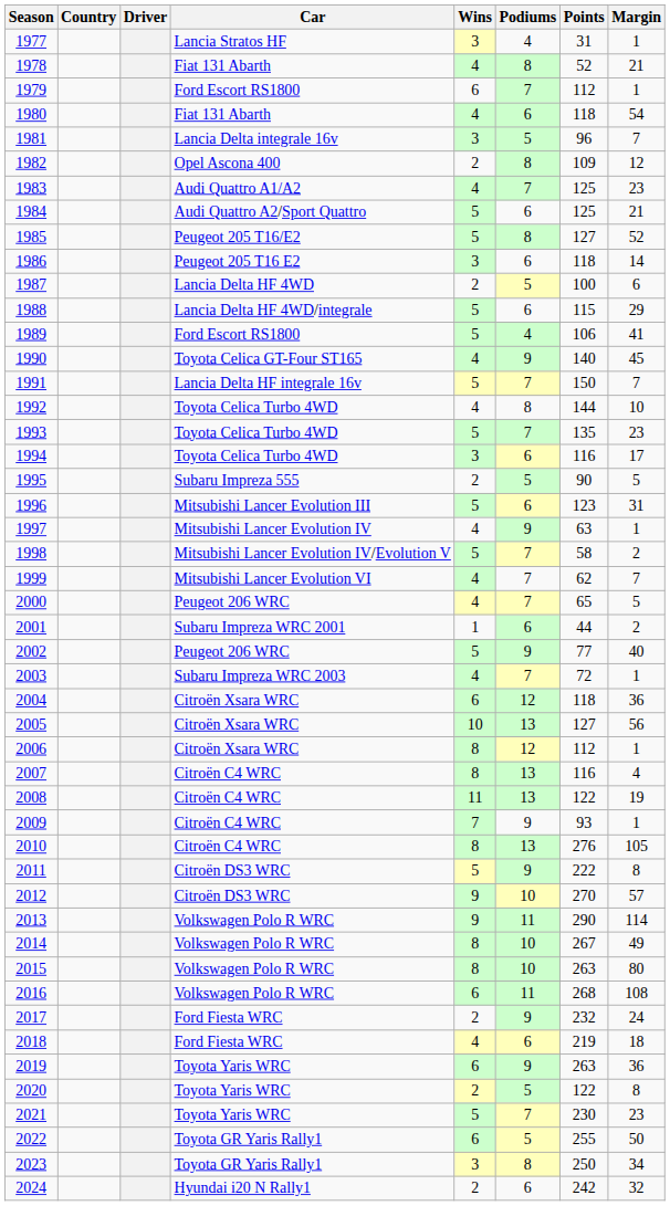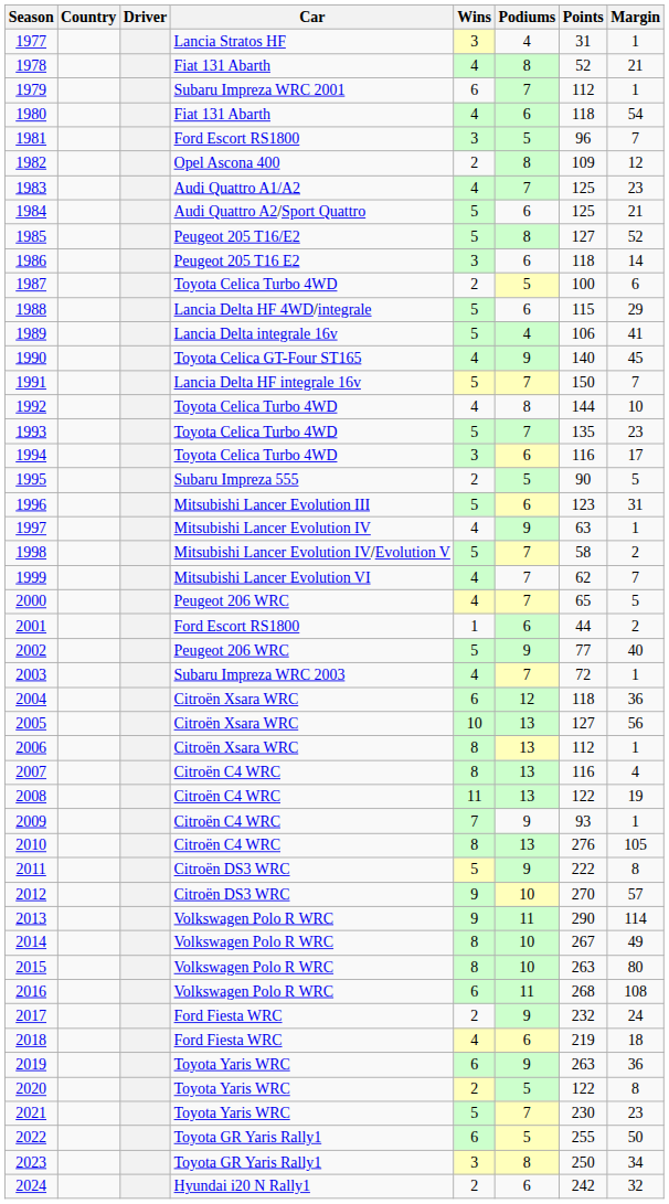 <table class="sortable plainrowheaders wikitable">
 <tr>
 <th scope=col>Season</th>
 <th scope=col>Country</th>
 <th scope=col>Driver</th>
 <th scope=col>Car</th>
 <th scope=col>Wins</th>
 <th scope=col>Podiums</th>
 <th scope=col>Points</th>
 <th scope=col>Margin</th>
 </tr>
 <tr>
 <td align=center><a href='#'>1977</a></td>
 <td></td>
 <th scope=row></th>
 <td><a href='#'>Lancia Stratos HF</a></td>
 <td align=center style="background:#ffffbb">3</td>
 <td align=center>4</td>
 <td align=center>31</td>
 <td align=center>1</td>
 </tr>
 <tr>
 <td align=center><a href='#'>1978</a></td>
 <td></td>
 <th scope=row></th>
 <td><a href='#'>Fiat 131 Abarth</a></td>
 <td align=center style="background:#CCFFCC">4</td>
 <td align=center style="background:#CCFFCC">8</td>
 <td align=center>52</td>
 <td align=center>21</td>
 </tr>
 <tr>
 <td align=center><a href='#'>1979</a></td>
 <td></td>
 <th scope=row></th>
-<td><a href='#'>Ford Escort RS1800</a></td>
+<td><a href='#'>Subaru Impreza WRC 2001</a></td>
 <td align=center>6</td>
 <td align=center style="background:#CCFFCC">7</td>
 <td align=center>112</td>
 <td align=center>1</td>
 </tr>
 <tr>
 <td align=center><a href='#'>1980</a></td>
 <td></td>
 <th scope=row></th>
 <td><a href='#'>Fiat 131 Abarth</a></td>
 <td align=center style="background:#CCFFCC">4</td>
 <td align=center style="background:#CCFFCC">6</td>
 <td align=center>118</td>
 <td align=center>54</td>
 </tr>
 <tr>
 <td align=center><a href='#'>1981</a></td>
 <td></td>
 <th scope=row></th>
-<td><a href='#'>Lancia Delta integrale 16v</a></td>
+<td><a href='#'>Ford Escort RS1800</a></td>
 <td align=center style="background:#CCFFCC">3</td>
 <td align=center style="background:#CCFFCC">5</td>
 <td align=center>96</td>
 <td align=center>7</td>
 </tr>
 <tr>
 <td align=center><a href='#'>1982</a></td>
 <td></td>
 <th scope=row></th>
 <td><a href='#'>Opel Ascona 400</a></td>
 <td align=center>2</td>
 <td align=center style="background:#CCFFCC">8</td>
 <td align=center>109</td>
 <td align=center>12</td>
 </tr>
 <tr>
 <td align=center><a href='#'>1983</a></td>
 <td></td>
 <th scope=row></th>
 <td><a href='#'>Audi Quattro A1/A2</a></td>
 <td align=center style="background:#CCFFCC">4</td>
 <td align=center style="background:#CCFFCC">7</td>
 <td align=center>125</td>
 <td align=center>23</td>
 </tr>
 <tr>
 <td align="center"><a href='#'>1984</a></td>
 <td></td>
 <th scope="row"></th>
 <td><a href='#'>Audi Quattro A2</a>/<a href='#'>Sport Quattro</a></td>
 <td align="center" style="background:#CCFFCC">5</td>
 <td align="center">6</td>
 <td align="center">125</td>
 <td align="center">21</td>
 </tr>
 <tr>
 <td align=center><a href='#'>1985</a></td>
 <td></td>
 <th scope=row></th>
 <td><a href='#'>Peugeot 205 T16/E2</a></td>
 <td align=center style="background:#CCFFCC">5</td>
 <td align=center style="background:#CCFFCC">8</td>
 <td align=center>127</td>
 <td align=center>52</td>
 </tr>
 <tr>
 <td align=center><a href='#'>1986</a></td>
 <td></td>
 <th scope=row></th>
 <td><a href='#'>Peugeot 205 T16 E2</a></td>
 <td align=center style="background:#CCFFCC">3</td>
 <td align=center>6</td>
 <td align=center>118</td>
 <td align=center>14</td>
 </tr>
 <tr>
 <td align=center><a href='#'>1987</a></td>
 <td></td>
 <th scope=row></th>
-<td><a href='#'>Lancia Delta HF 4WD</a></td>
+<td><a href='#'>Toyota Celica Turbo 4WD</a></td>
 <td align=center>2</td>
 <td align=center style="background:#ffffbb">5</td>
 <td align=center>100</td>
 <td align=center>6</td>
 </tr>
 <tr>
 <td align=center><a href='#'>1988</a></td>
 <td></td>
 <th scope=row></th>
 <td><a href='#'>Lancia Delta HF 4WD</a>/<a href='#'>integrale</a></td>
 <td align=center style="background:#CCFFCC">5</td>
 <td align=center>6</td>
 <td align=center>115</td>
 <td align=center>29</td>
 </tr>
 <tr>
 <td align=center><a href='#'>1989</a></td>
 <td></td>
 <th scope=row></th>
-<td><a href='#'>Ford Escort RS1800</a></td>
+<td><a href='#'>Lancia Delta integrale 16v</a></td>
 <td align=center style="background:#CCFFCC">5</td>
 <td align=center style="background:#CCFFCC">4</td>
 <td align=center>106</td>
 <td align=center>41</td>
 </tr>
 <tr>
 <td align=center><a href='#'>1990</a></td>
 <td></td>
 <th scope=row></th>
 <td><a href='#'>Toyota Celica GT-Four ST165</a></td>
 <td align=center style="background:#CCFFCC">4</td>
 <td align=center style="background:#CCFFCC">9</td>
 <td align=center>140</td>
 <td align=center>45</td>
 </tr>
 <tr>
 <td align=center><a href='#'>1991</a></td>
 <td></td>
 <th scope=row></th>
 <td><a href='#'>Lancia Delta HF integrale 16v</a></td>
 <td align=center style="background:#ffffbb">5</td>
 <td align=center style="background:#ffffbb">7</td>
 <td align=center>150</td>
 <td align=center>7</td>
 </tr>
 <tr>
 <td align=center><a href='#'>1992</a></td>
 <td></td>
 <th scope=row></th>
 <td><a href='#'>Toyota Celica Turbo 4WD</a></td>
 <td align=center>4</td>
 <td align=center>8</td>
 <td align=center>144</td>
 <td align=center>10</td>
 </tr>
 <tr>
 <td align=center><a href='#'>1993</a></td>
 <td></td>
 <th scope=row></th>
 <td><a href='#'>Toyota Celica Turbo 4WD</a></td>
 <td align=center style="background:#CCFFCC">5</td>
 <td align=center style="background:#CCFFCC">7</td>
 <td align=center>135</td>
 <td align=center>23</td>
 </tr>
 <tr>
 <td align=center><a href='#'>1994</a></td>
 <td></td>
 <th scope=row></th>
 <td><a href='#'>Toyota Celica Turbo 4WD</a></td>
 <td align=center style="background:#CCFFCC">3</td>
 <td align=center style="background:#ffffbb">6</td>
 <td align=center>116</td>
 <td align=center>17</td>
 </tr>
 <tr>
 <td align=center><a href='#'>1995</a></td>
 <td></td>
 <th scope=row></th>
 <td><a href='#'>Subaru Impreza 555</a></td>
 <td align=center>2</td>
 <td align=center style="background:#CCFFCC">5</td>
 <td align=center>90</td>
 <td align=center>5</td>
 </tr>
 <tr>
 <td align=center><a href='#'>1996</a></td>
 <td></td>
 <th scope=row></th>
 <td><a href='#'>Mitsubishi Lancer Evolution III</a></td>
 <td align=center style="background:#CCFFCC">5</td>
 <td align=center style="background:#ffffbb">6</td>
 <td align=center>123</td>
 <td align=center>31</td>
 </tr>
 <tr>
 <td align=center><a href='#'>1997</a></td>
 <td></td>
 <th scope=row></th>
 <td><a href='#'>Mitsubishi Lancer Evolution IV</a></td>
 <td align=center>4</td>
 <td align=center style="background:#CCFFCC">9</td>
 <td align=center>63</td>
 <td align=center>1</td>
 </tr>
 <tr>
 <td align=center><a href='#'>1998</a></td>
 <td></td>
 <th scope=row></th>
 <td><a href='#'>Mitsubishi Lancer Evolution IV</a>/<a href='#'>Evolution V</a></td>
 <td align=center style="background:#CCFFCC">5</td>
 <td align=center style="background:#ffffbb">7</td>
 <td align=center>58</td>
 <td align=center>2</td>
 </tr>
 <tr>
 <td align=center><a href='#'>1999</a></td>
 <td></td>
 <th scope=row></th>
 <td><a href='#'>Mitsubishi Lancer Evolution VI</a></td>
 <td align=center style="background:#CCFFCC">4</td>
 <td align=center>7</td>
 <td align=center>62</td>
 <td align=center>7</td>
 </tr>
 <tr>
 <td align=center><a href='#'>2000</a></td>
 <td></td>
 <th scope=row></th>
 <td><a href='#'>Peugeot 206 WRC</a></td>
 <td align=center style="background:#ffffbb">4</td>
 <td align=center style="background:#ffffbb">7</td>
 <td align=center>65</td>
 <td align=center>5</td>
 </tr>
 <tr>
 <td align=center><a href='#'>2001</a></td>
 <td></td>
 <th scope=row></th>
-<td><a href='#'>Subaru Impreza WRC 2001</a></td>
+<td><a href='#'>Ford Escort RS1800</a></td>
 <td align=center>1</td>
 <td align=center style="background:#CCFFCC">6</td>
 <td align=center>44</td>
 <td align=center>2</td>
 </tr>
 <tr>
 <td align=center><a href='#'>2002</a></td>
 <td></td>
 <th scope=row></th>
 <td><a href='#'>Peugeot 206 WRC</a></td>
 <td align=center style="background:#CCFFCC">5</td>
 <td align=center style="background:#CCFFCC">9</td>
 <td align=center>77</td>
 <td align=center>40</td>
 </tr>
 <tr>
 <td align=center><a href='#'>2003</a></td>
 <td></td>
 <th scope=row></th>
 <td><a href='#'>Subaru Impreza WRC 2003</a></td>
 <td align=center style="background:#CCFFCC">4</td>
 <td align=center style="background:#ffffbb">7</td>
 <td align=center>72</td>
 <td align=center>1</td>
 </tr>
 <tr>
 <td align=center><a href='#'>2004</a></td>
 <td></td>
 <th scope=row></th>
 <td><a href='#'>Citroën Xsara WRC</a></td>
 <td align=center style="background:#CCFFCC">6</td>
 <td align=center style="background:#CCFFCC">12</td>
 <td align=center>118</td>
 <td align=center>36</td>
 </tr>
 <tr>
 <td align=center><a href='#'>2005</a></td>
 <td></td>
 <th scope=row></th>
 <td><a href='#'>Citroën Xsara WRC</a></td>
 <td align=center style="background:#CCFFCC">10</td>
 <td align=center style="background:#CCFFCC">13</td>
 <td align=center>127</td>
 <td align=center>56</td>
 </tr>
 <tr>
 <td align=center><a href='#'>2006</a></td>
 <td></td>
 <th scope=row></th>
 <td><a href='#'>Citroën Xsara WRC</a></td>
 <td align=center style="background:#CCFFCC">8</td>
-<td align=center style="background:#ffffbb">12</td>
+<td align=center style="background:#ffffbb">13</td>
 <td align=center>112</td>
 <td align=center>1</td>
 </tr>
 <tr>
 <td align=center><a href='#'>2007</a></td>
 <td></td>
 <th scope=row></th>
 <td><a href='#'>Citroën C4 WRC</a></td>
 <td align=center style="background:#CCFFCC">8</td>
 <td align=center style="background:#CCFFCC">13</td>
 <td align=center>116</td>
 <td align=center>4</td>
 </tr>
 <tr>
 <td align=center><a href='#'>2008</a></td>
 <td></td>
 <th scope=row></th>
 <td><a href='#'>Citroën C4 WRC</a></td>
 <td align=center style="background:#CCFFCC">11</td>
 <td align=center style="background:#CCFFCC">13</td>
 <td align=center>122</td>
 <td align=center>19</td>
 </tr>
 <tr>
 <td align=center><a href='#'>2009</a></td>
 <td></td>
 <th scope=row></th>
 <td><a href='#'>Citroën C4 WRC</a></td>
 <td align=center style="background:#CCFFCC">7</td>
 <td align=center>9</td>
 <td align=center>93</td>
 <td align=center>1</td>
 </tr>
 <tr>
 <td align=center><a href='#'>2010</a></td>
 <td></td>
 <th scope=row></th>
 <td><a href='#'>Citroën C4 WRC</a></td>
 <td align=center style="background:#CCFFCC">8</td>
 <td align=center style="background:#CCFFCC">13</td>
 <td align=center>276</td>
 <td align=center>105</td>
 </tr>
 <tr>
 <td align=center><a href='#'>2011</a></td>
 <td></td>
 <th scope=row></th>
 <td><a href='#'>Citroën DS3 WRC</a></td>
 <td align=center style="background:#ffffbb">5</td>
 <td align=center style="background:#CCFFCC">9</td>
 <td align=center>222</td>
 <td align=center>8</td>
 </tr>
 <tr>
 <td align=center><a href='#'>2012</a></td>
 <td></td>
 <th scope=row></th>
 <td><a href='#'>Citroën DS3 WRC</a></td>
 <td align=center style="background:#CCFFCC">9</td>
 <td align=center style="background:#ffffbb">10</td>
 <td align=center>270</td>
 <td align=center>57</td>
 </tr>
 <tr>
 <td align=center><a href='#'>2013</a></td>
 <td></td>
 <th scope=row></th>
 <td><a href='#'>Volkswagen Polo R WRC</a></td>
 <td align=center style="background:#CCFFCC">9</td>
 <td align=center style="background:#CCFFCC">11</td>
 <td align=center>290</td>
 <td align=center>114</td>
 </tr>
 <tr>
 <td align=center><a href='#'>2014</a></td>
 <td></td>
 <th scope=row></th>
 <td><a href='#'>Volkswagen Polo R WRC</a></td>
 <td align=center style="background:#CCFFCC">8</td>
 <td align=center style="background:#CCFFCC">10</td>
 <td align=center>267</td>
 <td align=center>49</td>
 </tr>
 <tr>
 <td align=center><a href='#'>2015</a></td>
 <td></td>
 <th scope=row></th>
 <td><a href='#'>Volkswagen Polo R WRC</a></td>
 <td align=center style="background:#CCFFCC">8</td>
 <td align=center style="background:#CCFFCC">10</td>
 <td align=center>263</td>
 <td align=center>80</td>
 </tr>
 <tr>
 <td align=center><a href='#'>2016</a></td>
 <td></td>
 <th scope=row></th>
 <td><a href='#'>Volkswagen Polo R WRC</a></td>
 <td align=center style="background:#CCFFCC">6</td>
 <td align=center style="background:#CCFFCC">11</td>
 <td align=center>268</td>
 <td align=center>108</td>
 </tr>
 <tr>
 <td align=center><a href='#'>2017</a></td>
 <td></td>
 <th scope=row></th>
 <td><a href='#'>Ford Fiesta WRC</a></td>
 <td align=center>2</td>
 <td align=center style="background:#CCFFCC">9</td>
 <td align=center>232</td>
 <td align=center>24</td>
 </tr>
 <tr>
 <td align=center><a href='#'>2018</a></td>
 <td></td>
 <th scope=row></th>
 <td><a href='#'>Ford Fiesta WRC</a></td>
 <td align=center style="background:#ffffbb">4</td>
 <td align=center style="background:#ffffbb">6</td>
 <td align=center>219</td>
 <td align=center>18</td>
 </tr>
 <tr>
 <td align=center><a href='#'>2019</a></td>
 <td></td>
 <th scope=row></th>
 <td><a href='#'>Toyota Yaris WRC</a></td>
 <td align=center style="background:#CCFFCC">6</td>
 <td align=center style="background:#CCFFCC">9</td>
 <td align=center>263</td>
 <td align=center>36</td>
 </tr>
 <tr>
 <td align=center><a href='#'>2020</a></td>
 <td></td>
 <th scope=row></th>
 <td><a href='#'>Toyota Yaris WRC</a></td>
 <td align=center style="background:#ffffbb">2</td>
 <td align=center style="background:#CCFFCC">5</td>
 <td align=center>122</td>
 <td align=center>8</td>
 </tr>
 <tr>
 <td align=center><a href='#'>2021</a></td>
 <td></td>
 <th scope=row></th>
 <td><a href='#'>Toyota Yaris WRC</a></td>
 <td align=center style="background:#CCFFCC">5</td>
 <td align=center style="background:#ffffbb">7</td>
 <td align=center>230</td>
 <td align=center>23</td>
 </tr>
 <tr>
 <td align=center><a href='#'>2022</a></td>
 <td></td>
 <th scope=row></th>
 <td><a href='#'>Toyota GR Yaris Rally1</a></td>
 <td align=center style="background:#CCFFCC">6</td>
 <td align=center style="background:#ffffbb">5</td>
 <td align=center>255</td>
 <td align=center>50</td>
 </tr>
 <tr>
 <td align=center><a href='#'>2023</a></td>
 <td></td>
 <th scope=row></th>
 <td><a href='#'>Toyota GR Yaris Rally1</a></td>
 <td align=center style="background:#ffffbb">3</td>
 <td align=center style="background:#ffffbb">8</td>
 <td align=center>250</td>
 <td align=center>34</td>
 </tr>
 <tr>
 <td align=center><a href='#'>2024</a></td>
 <td></td>
 <th scope=row></th>
 <td><a href='#'>Hyundai i20 N Rally1</a></td>
 <td align=center>2</td>
 <td align=center>6</td>
 <td align=center>242</td>
 <td align=center>32</td>
 </tr>
 </table>
